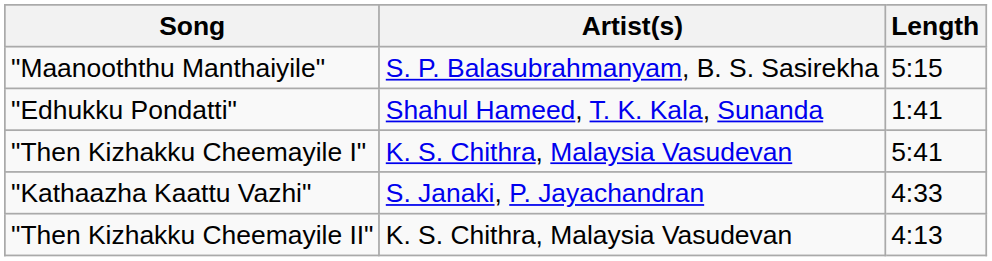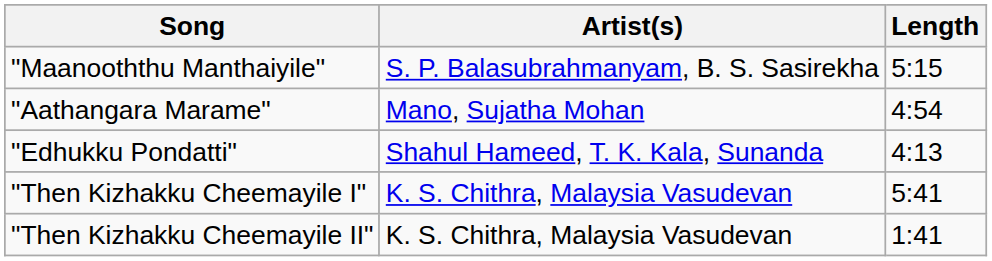 <table class="wikitable tracklist" style="font-size:95%;">
 <tr>
 <th>Song</th>
 <th>Artist(s)</th>
 <th>Length</th>
 </tr>
 <tr>
 <td>"Maanooththu Manthaiyile"</td>
 <td><a href='#'>S. P. Balasubrahmanyam</a>, B. S. Sasirekha</td>
 <td>5:15</td>
 </tr>
 <tr>
+<td>"Aathangara Marame"</td>
+<td><a href='#'>Mano</a>, <a href='#'>Sujatha Mohan</a></td>
+<td>4:54</td>
+</tr>
+<tr>
 <td>"Edhukku Pondatti"</td>
 <td><a href='#'>Shahul Hameed</a>, <a href='#'>T. K. Kala</a>, <a href='#'>Sunanda</a></td>
-<td>1:41</td>
+<td>4:13</td>
 </tr>
 <tr>
 <td>"Then Kizhakku Cheemayile I"</td>
 <td><a href='#'>K. S. Chithra</a>, <a href='#'>Malaysia Vasudevan</a></td>
 <td>5:41</td>
 </tr>
 <tr>
-<td>"Kathaazha Kaattu Vazhi"</td>
-<td><a href='#'>S. Janaki</a>, <a href='#'>P. Jayachandran</a></td>
-<td>4:33</td>
-</tr>
-<tr>
 <td>"Then Kizhakku Cheemayile II"</td>
 <td>K. S. Chithra, Malaysia Vasudevan</td>
-<td>4:13</td>
+<td>1:41</td>
 </tr>
 </table>
